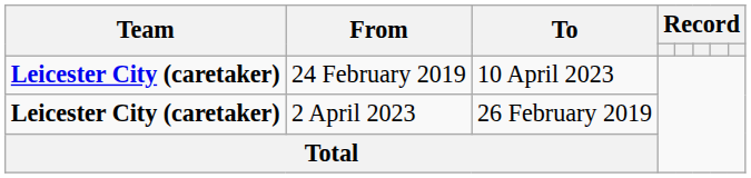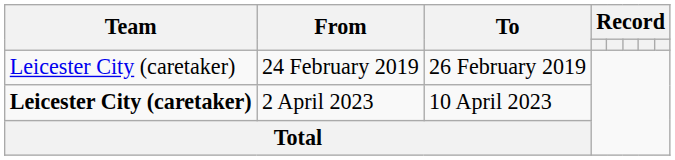 <table class="wikitable" style="text-align: center">
 <tr>
 <th rowspan=2>Team</th>
 <th rowspan=2>From</th>
 <th rowspan=2>To</th>
 <th colspan=5>Record</th>
 </tr>
 <tr>
 <th></th>
 <th></th>
 <th></th>
 <th></th>
 <th></th>
 </tr>
 <tr>
-<td align=left><strong><a href='#'>Leicester City</a> (caretaker)</strong></td>
+<td align=left><a href='#'>Leicester City</a> (caretaker)</td>
 <td align=left>24 February 2019</td>
-<td align=left>10 April 2023<br></td>
+<td align=left>26 February 2019<br></td>
 </tr>
 <tr>
 <td align=left><strong>Leicester City (caretaker)</strong></td>
 <td align=left>2 April 2023</td>
-<td align=left>26 February 2019<br></td>
+<td align=left>10 April 2023<br></td>
 </tr>
 <tr>
 <th colspan=3>Total<br></th>
 </tr>
 </table>
